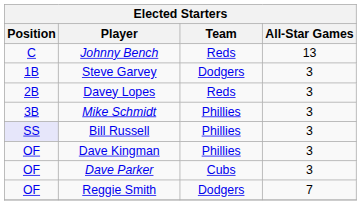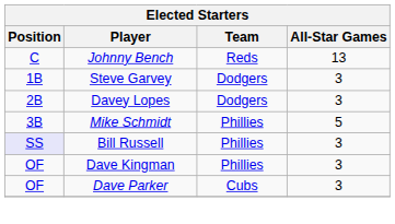 <table class="wikitable" style="font-size: 100%; text-align:center;">
 <tr>
 <th colspan="4">Elected Starters</th>
 </tr>
 <tr>
 <th>Position</th>
 <th width="150">Player</th>
 <th width="100">Team</th>
 <th>All-Star Games</th>
 </tr>
 <tr>
 <td><a href='#'>C</a></td>
 <td><em><a href='#'>Johnny Bench</a></em></td>
 <td><a href='#'>Reds</a></td>
 <td>13</td>
 </tr>
 <tr>
 <td><a href='#'>1B</a></td>
 <td><a href='#'>Steve Garvey</a></td>
 <td><a href='#'>Dodgers</a></td>
 <td>3</td>
 </tr>
 <tr>
 <td><a href='#'>2B</a></td>
 <td><a href='#'>Davey Lopes</a></td>
-<td><a href='#'>Reds</a></td>
+<td><a href='#'>Dodgers</a></td>
 <td>3</td>
 </tr>
 <tr>
 <td><a href='#'>3B</a></td>
 <td><em><a href='#'>Mike Schmidt</a></em></td>
 <td><a href='#'>Phillies</a></td>
-<td>3</td>
+<td>5</td>
 </tr>
 <tr>
 <td style="background: lavender;"><a href='#'>SS</a></td>
 <td><a href='#'>Bill Russell</a></td>
 <td><a href='#'>Phillies</a></td>
 <td>3</td>
 </tr>
 <tr>
 <td><a href='#'>OF</a></td>
 <td><a href='#'>Dave Kingman</a></td>
 <td><a href='#'>Phillies</a></td>
 <td>3</td>
 </tr>
 <tr>
 <td><a href='#'>OF</a></td>
 <td><em><a href='#'>Dave Parker</a></em></td>
 <td><a href='#'>Cubs</a></td>
 <td>3</td>
 </tr>
 <tr>
-<td><a href='#'>OF</a></td>
-<td><a href='#'>Reggie Smith</a></td>
-<td><a href='#'>Dodgers</a></td>
-<td>7</td>
-</tr>
-<tr>
 </tr>
 </table>
